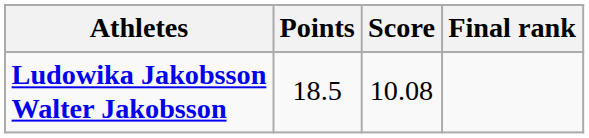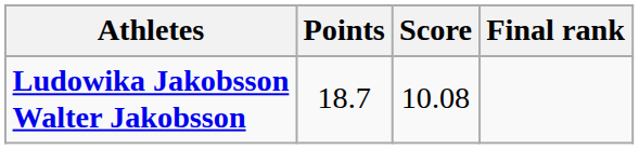 <table class="wikitable" border="1" style="font-size:90%">
 <tr>
 <th>Athletes</th>
 <th>Points</th>
 <th>Score</th>
 <th>Final rank</th>
 </tr>
 <tr align=center>
 <td align=left><strong><a href='#'>Ludowika Jakobsson</a></strong><br><strong><a href='#'>Walter Jakobsson</a></strong></td>
-<td>18.5</td>
+<td>18.7</td>
 <td>10.08</td>
 <td></td>
 </tr>
 </table>
